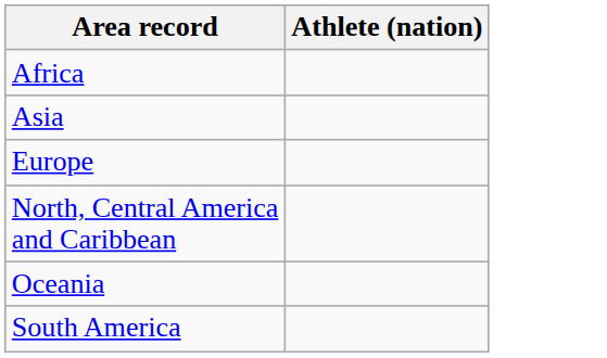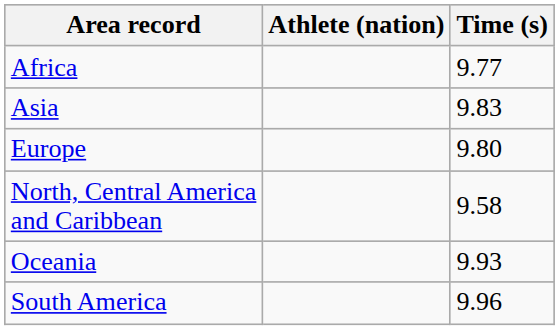 <table class="wikitable">
 <tr>
 <th>Area record</th>
 <th>Athlete (nation)</th>
+<th>Time (s)</th>
 </tr>
 <tr>
 <td><a href='#'>Africa</a> </td>
 <td></td>
+<td>9.77</td>
 </tr>
 <tr>
 <td><a href='#'>Asia</a> </td>
 <td></td>
+<td>9.83</td>
 </tr>
 <tr>
 <td><a href='#'>Europe</a> </td>
 <td></td>
+<td>9.80</td>
 </tr>
 <tr>
 <td><a href='#'>North, Central America<br>and Caribbean</a> </td>
 <td></td>
+<td>9.58 </td>
 </tr>
 <tr>
 <td><a href='#'>Oceania</a> </td>
 <td></td>
+<td>9.93</td>
 </tr>
 <tr>
 <td><a href='#'>South America</a> </td>
 <td></td>
+<td>9.96</td>
 </tr>
 </table>
